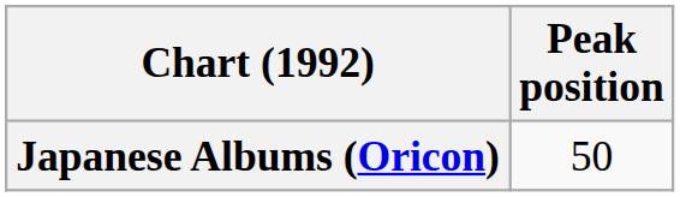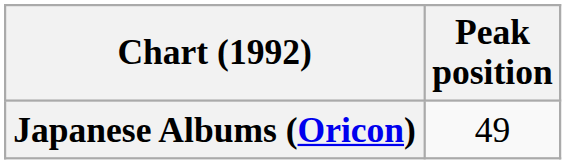 <table class="wikitable sortable plainrowheaders" style="text-align:center;">
 <tr>
 <th align="left">Chart (1992)</th>
 <th align="left">Peak<br>position</th>
 </tr>
 <tr>
 <th scope="row">Japanese Albums (<a href='#'>Oricon</a>)</th>
-<td>50</td>
+<td>49</td>
 </tr>
 </table>
